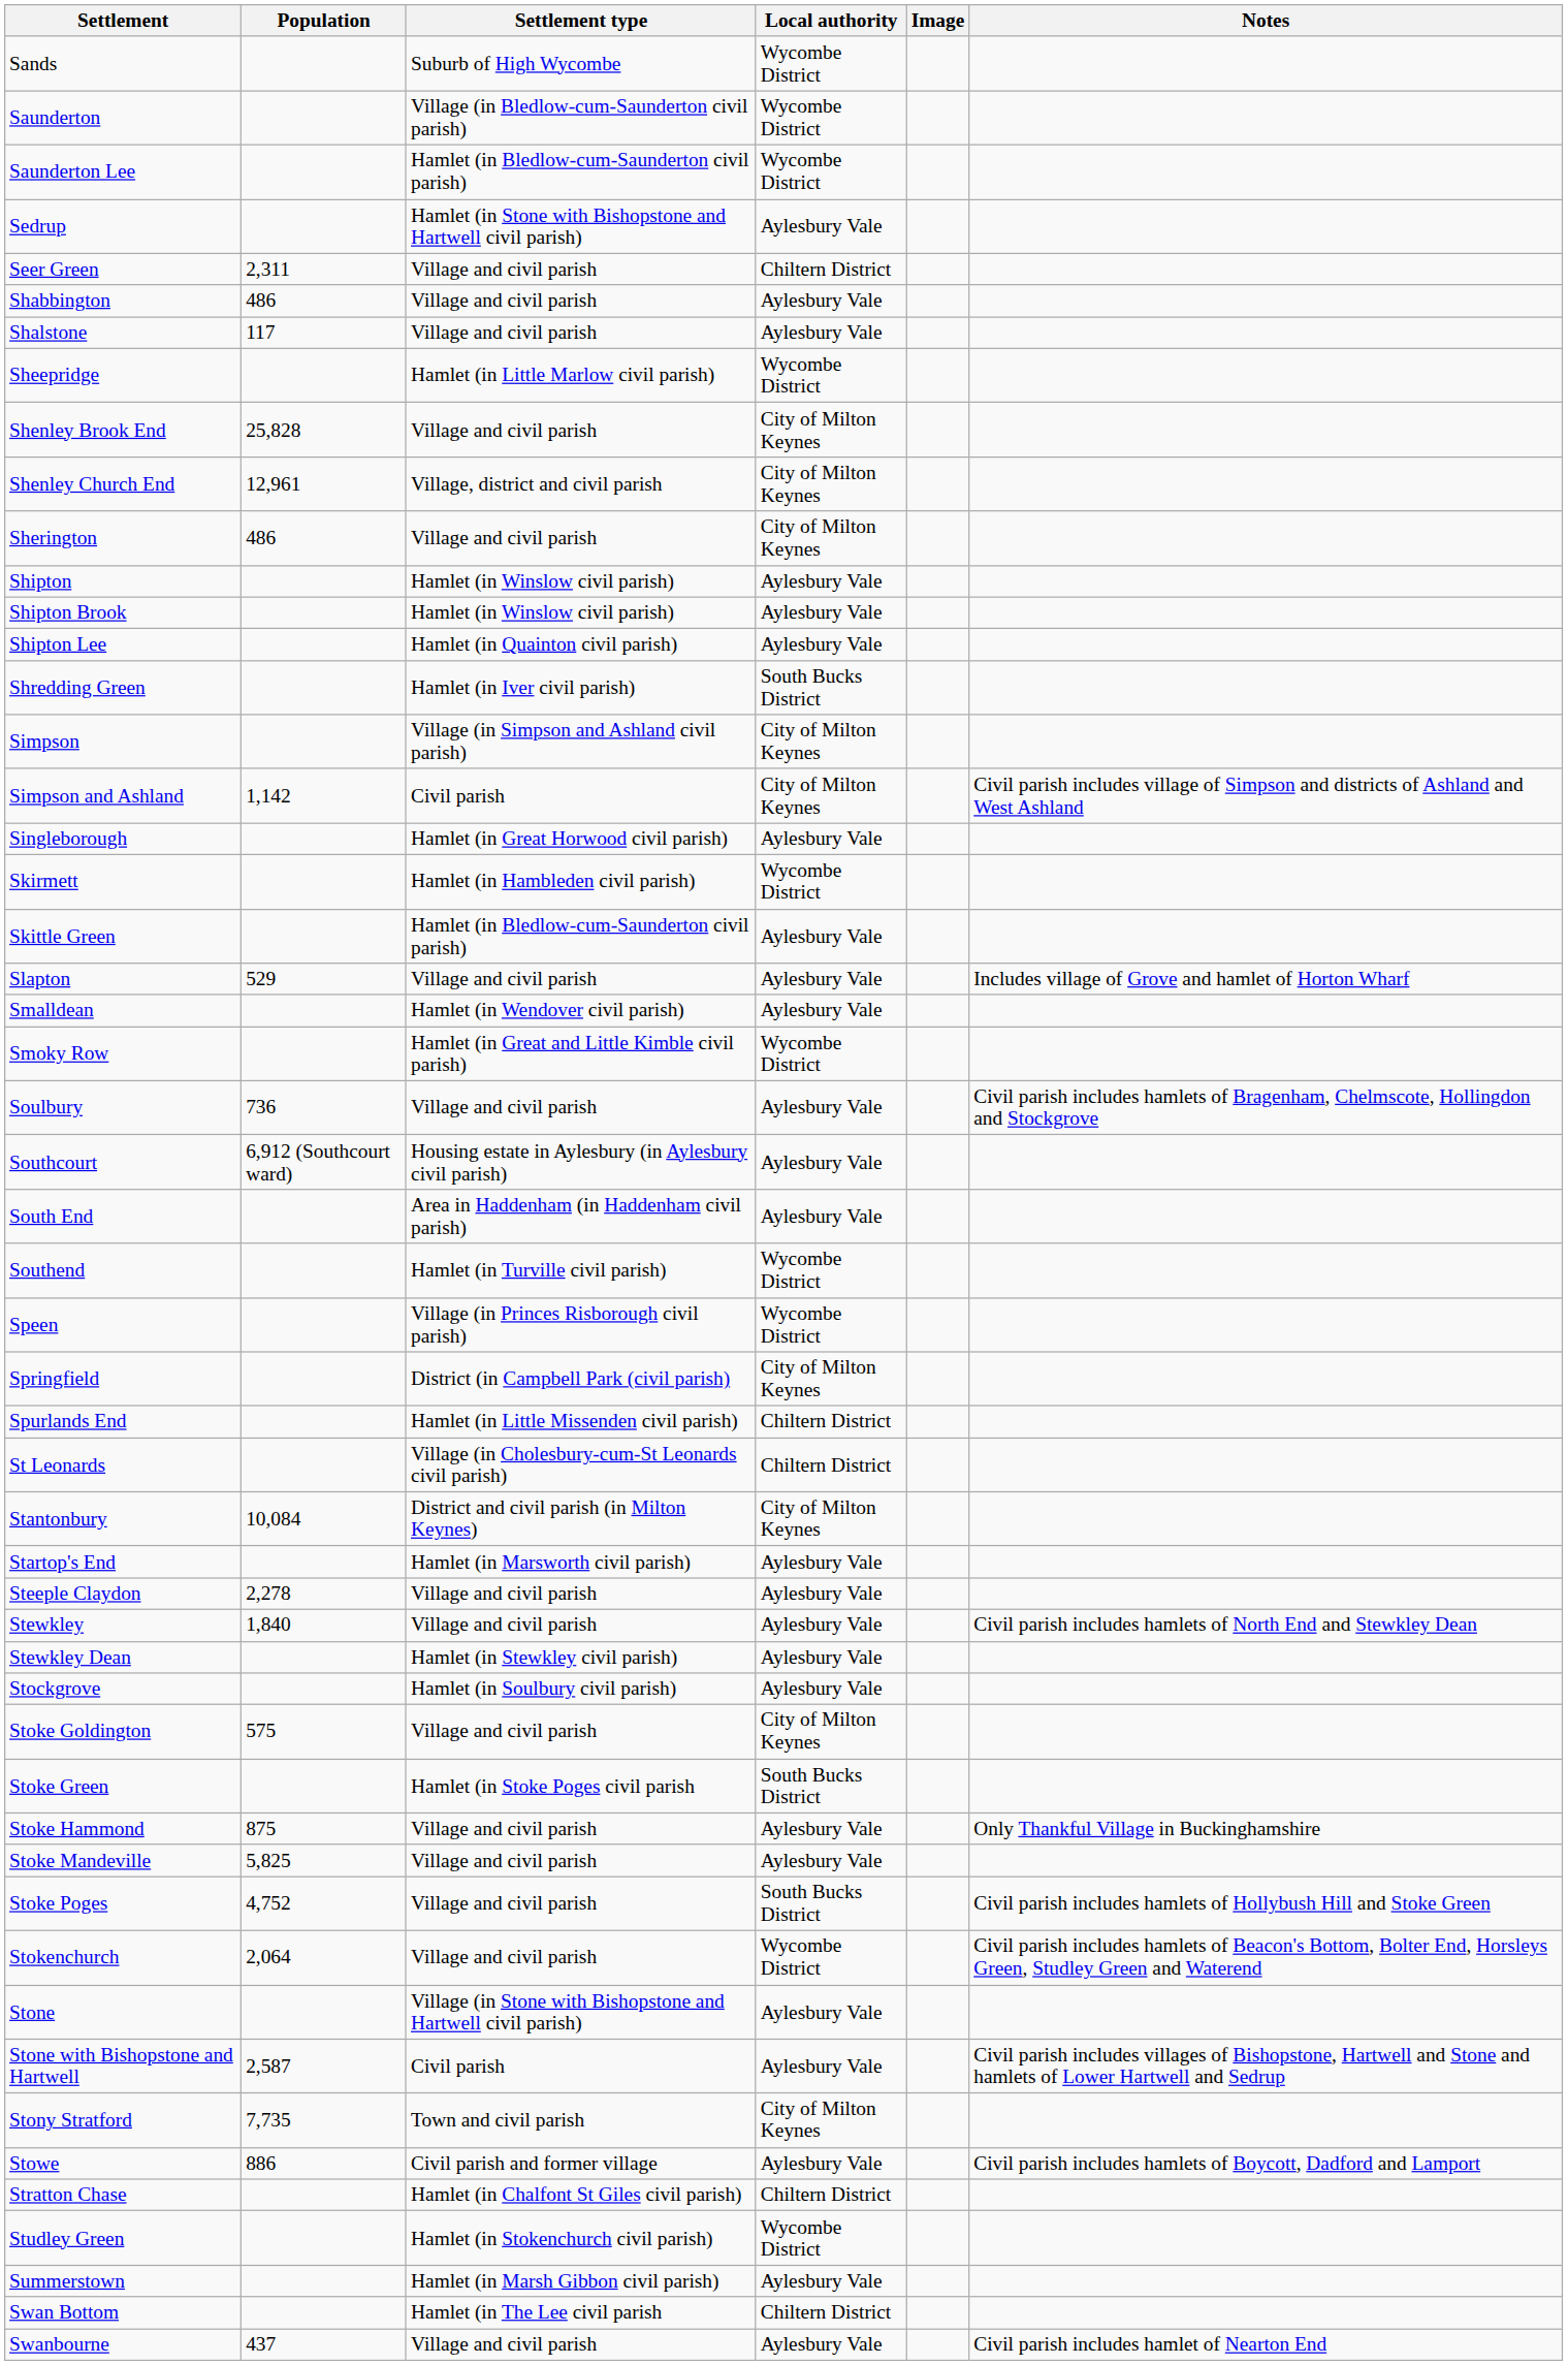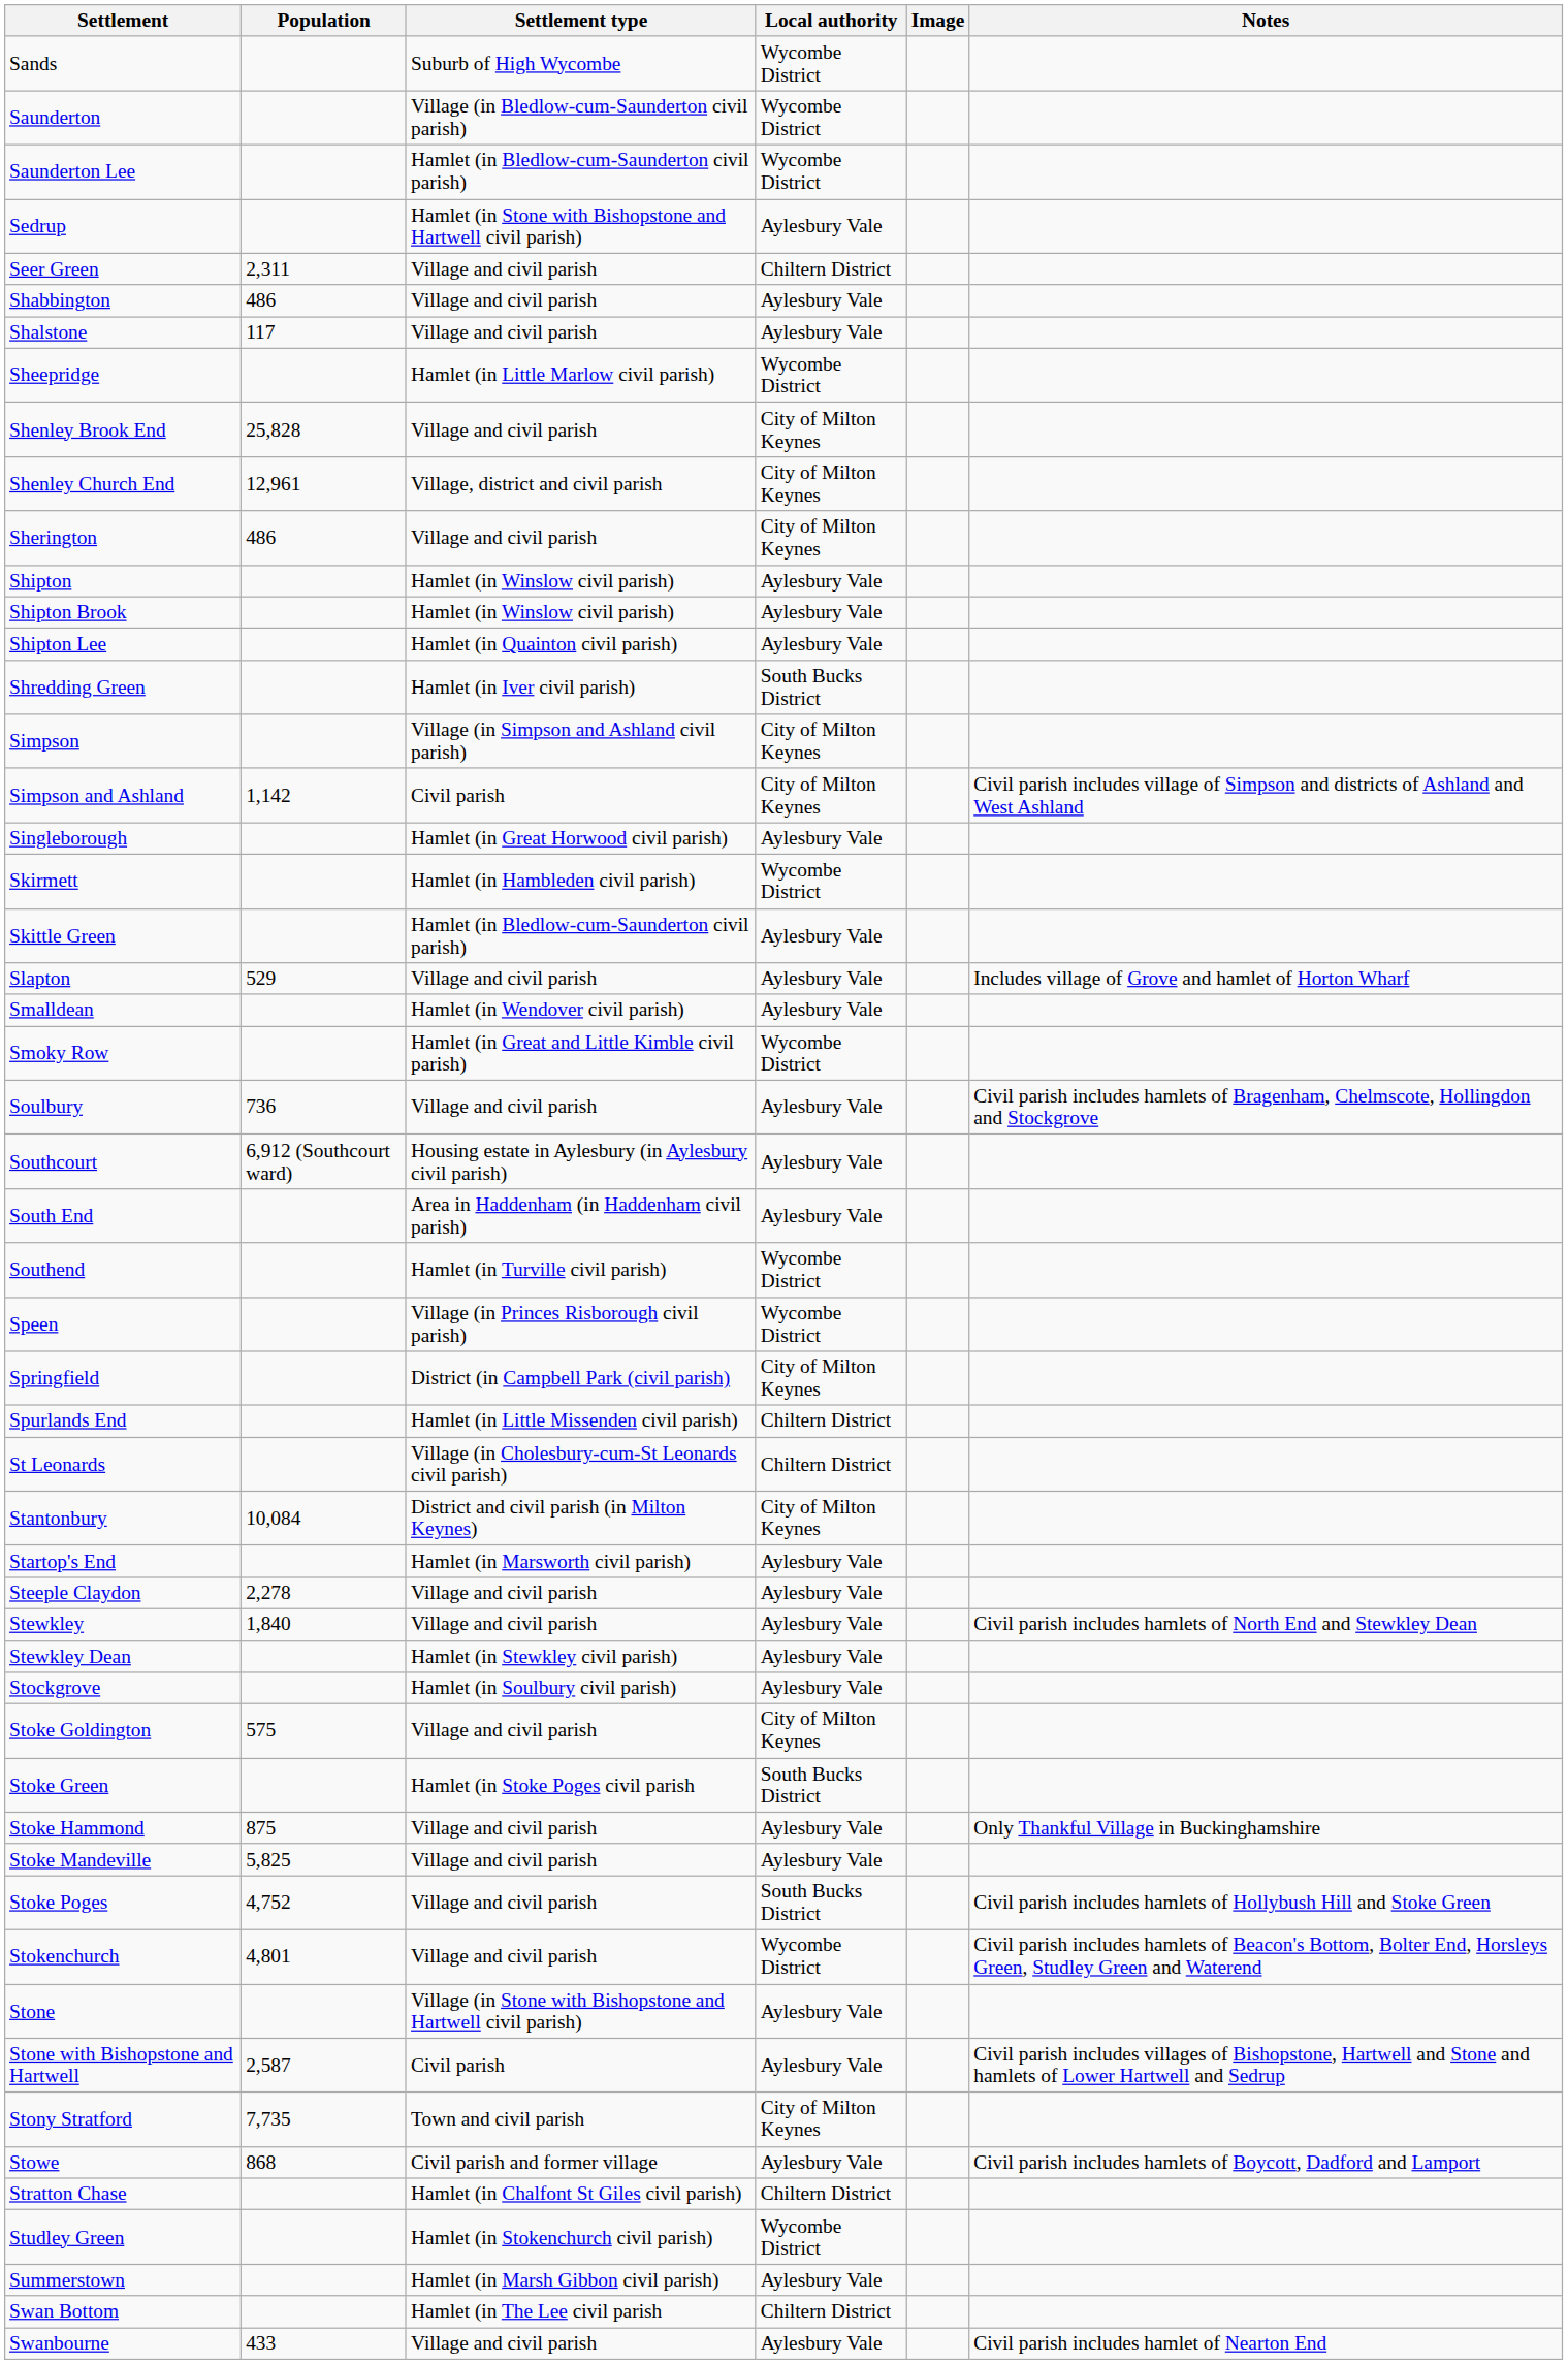 <table class="wikitable sortable">
 <tr>
 <th style="font-weight: bold;">Settlement</th>
 <th style="font-weight: bold;">Population</th>
 <th style="font-weight: bold;">Settlement type</th>
 <th style="font-weight: bold;">Local authority</th>
 <th style="font-weight: bold;">Image</th>
 <th style="font-weight: bold;">Notes</th>
 </tr>
 <tr>
 <td>Sands</td>
 <td></td>
 <td>Suburb of <a href='#'>High Wycombe</a></td>
 <td>Wycombe District</td>
 <td></td>
 <td></td>
 </tr>
 <tr>
 <td><a href='#'>Saunderton</a></td>
 <td></td>
 <td>Village (in <a href='#'>Bledlow-cum-Saunderton</a> civil parish)</td>
 <td>Wycombe District</td>
 <td></td>
 <td></td>
 </tr>
 <tr>
 <td><a href='#'>Saunderton Lee</a></td>
 <td></td>
 <td>Hamlet (in <a href='#'>Bledlow-cum-Saunderton</a> civil parish)</td>
 <td>Wycombe District</td>
 <td></td>
 <td></td>
 </tr>
 <tr>
 <td><a href='#'>Sedrup</a></td>
 <td></td>
 <td>Hamlet (in <a href='#'>Stone with Bishopstone and Hartwell</a> civil parish)</td>
 <td>Aylesbury Vale</td>
 <td></td>
 <td></td>
 </tr>
 <tr>
 <td><a href='#'>Seer Green</a></td>
 <td>2,311</td>
 <td>Village and civil parish</td>
 <td>Chiltern District</td>
 <td></td>
 <td></td>
 </tr>
 <tr>
 <td><a href='#'>Shabbington</a></td>
 <td>486</td>
 <td>Village and civil parish</td>
 <td>Aylesbury Vale</td>
 <td></td>
 <td></td>
 </tr>
 <tr>
 <td><a href='#'>Shalstone</a></td>
 <td>117</td>
 <td>Village and civil parish</td>
 <td>Aylesbury Vale</td>
 <td></td>
 <td></td>
 </tr>
 <tr>
 <td><a href='#'>Sheepridge</a></td>
 <td></td>
 <td>Hamlet (in <a href='#'>Little Marlow</a> civil parish)</td>
 <td>Wycombe District</td>
 <td></td>
 <td></td>
 </tr>
 <tr>
 <td><a href='#'>Shenley Brook End</a></td>
 <td>25,828</td>
 <td>Village and civil parish</td>
 <td>City of Milton Keynes</td>
 <td></td>
 <td></td>
 </tr>
 <tr>
 <td><a href='#'>Shenley Church End</a></td>
 <td>12,961</td>
 <td>Village, district and civil parish</td>
 <td>City of Milton Keynes</td>
 <td></td>
 <td></td>
 </tr>
 <tr>
 <td><a href='#'>Sherington</a></td>
 <td>486</td>
 <td>Village and civil parish</td>
 <td>City of Milton Keynes</td>
 <td></td>
 <td></td>
 </tr>
 <tr>
 <td><a href='#'>Shipton</a></td>
 <td></td>
 <td>Hamlet (in <a href='#'>Winslow</a> civil parish)</td>
 <td>Aylesbury Vale</td>
 <td></td>
 <td></td>
 </tr>
 <tr>
 <td><a href='#'>Shipton Brook</a></td>
 <td></td>
 <td>Hamlet (in <a href='#'>Winslow</a> civil parish)</td>
 <td>Aylesbury Vale</td>
 <td></td>
 <td></td>
 </tr>
 <tr>
 <td><a href='#'>Shipton Lee</a></td>
 <td></td>
 <td>Hamlet (in <a href='#'>Quainton</a> civil parish)</td>
 <td>Aylesbury Vale</td>
 <td></td>
 <td></td>
 </tr>
 <tr>
 <td><a href='#'>Shredding Green</a></td>
 <td></td>
 <td>Hamlet (in <a href='#'>Iver</a> civil parish)</td>
 <td>South Bucks District</td>
 <td></td>
 <td></td>
 </tr>
 <tr>
 <td><a href='#'>Simpson</a></td>
 <td></td>
 <td>Village (in <a href='#'>Simpson and Ashland</a> civil parish)</td>
 <td>City of Milton Keynes</td>
 <td></td>
 <td></td>
 </tr>
 <tr>
 <td><a href='#'>Simpson and Ashland</a></td>
 <td>1,142</td>
 <td>Civil parish</td>
 <td>City of Milton Keynes</td>
 <td></td>
 <td>Civil parish includes village of <a href='#'>Simpson</a> and districts of <a href='#'>Ashland</a> and <a href='#'>West Ashland</a></td>
 </tr>
 <tr>
 <td><a href='#'>Singleborough</a></td>
 <td></td>
 <td>Hamlet (in <a href='#'>Great Horwood</a> civil parish)</td>
 <td>Aylesbury Vale</td>
 <td></td>
 <td></td>
 </tr>
 <tr>
 <td><a href='#'>Skirmett</a></td>
 <td></td>
 <td>Hamlet (in <a href='#'>Hambleden</a> civil parish)</td>
 <td>Wycombe District</td>
 <td></td>
 <td></td>
 </tr>
 <tr>
 <td><a href='#'>Skittle Green</a></td>
 <td></td>
 <td>Hamlet (in <a href='#'>Bledlow-cum-Saunderton</a> civil parish)</td>
 <td>Aylesbury Vale</td>
 <td></td>
 <td></td>
 </tr>
 <tr>
 <td><a href='#'>Slapton</a></td>
 <td>529</td>
 <td>Village and civil parish</td>
 <td>Aylesbury Vale</td>
 <td></td>
 <td>Includes village of <a href='#'>Grove</a> and hamlet of <a href='#'>Horton Wharf</a></td>
 </tr>
 <tr>
 <td><a href='#'>Smalldean</a></td>
 <td></td>
 <td>Hamlet (in <a href='#'>Wendover</a> civil parish)</td>
 <td>Aylesbury Vale</td>
 <td></td>
 <td></td>
 </tr>
 <tr>
 <td><a href='#'>Smoky Row</a></td>
 <td></td>
 <td>Hamlet (in <a href='#'>Great and Little Kimble</a> civil parish)</td>
 <td>Wycombe District</td>
 <td></td>
 <td></td>
 </tr>
 <tr>
 <td><a href='#'>Soulbury</a></td>
 <td>736</td>
 <td>Village and civil parish</td>
 <td>Aylesbury Vale</td>
 <td></td>
 <td>Civil parish includes hamlets of <a href='#'>Bragenham</a>, <a href='#'>Chelmscote</a>, <a href='#'>Hollingdon</a> and <a href='#'>Stockgrove</a></td>
 </tr>
 <tr>
 <td><a href='#'>Southcourt</a></td>
 <td>6,912 (Southcourt ward)</td>
 <td>Housing estate in Aylesbury (in <a href='#'>Aylesbury</a> civil parish)</td>
 <td>Aylesbury Vale</td>
 <td></td>
 <td></td>
 </tr>
 <tr>
 <td><a href='#'>South End</a></td>
 <td></td>
 <td>Area in <a href='#'>Haddenham</a> (in <a href='#'>Haddenham</a> civil parish)</td>
 <td>Aylesbury Vale</td>
 <td></td>
 <td></td>
 </tr>
 <tr>
 <td><a href='#'>Southend</a></td>
 <td></td>
 <td>Hamlet (in <a href='#'>Turville</a> civil parish)</td>
 <td>Wycombe District</td>
 <td></td>
 <td></td>
 </tr>
 <tr>
 <td><a href='#'>Speen</a></td>
 <td></td>
 <td>Village (in <a href='#'>Princes Risborough</a> civil parish)</td>
 <td>Wycombe District</td>
 <td></td>
 <td></td>
 </tr>
 <tr>
 <td><a href='#'>Springfield</a></td>
 <td></td>
 <td>District (in <a href='#'>Campbell Park (civil parish)</a></td>
 <td>City of Milton Keynes</td>
 <td></td>
 <td></td>
 </tr>
 <tr>
 <td><a href='#'>Spurlands End</a></td>
 <td></td>
 <td>Hamlet (in <a href='#'>Little Missenden</a> civil parish)</td>
 <td>Chiltern District</td>
 <td></td>
 <td></td>
 </tr>
 <tr>
 <td><a href='#'>St Leonards</a></td>
 <td></td>
 <td>Village (in <a href='#'>Cholesbury-cum-St Leonards</a> civil parish)</td>
 <td>Chiltern District</td>
 <td></td>
 <td></td>
 </tr>
 <tr>
 <td><a href='#'>Stantonbury</a></td>
 <td>10,084</td>
 <td>District and civil parish (in <a href='#'>Milton Keynes</a>)</td>
 <td>City of Milton Keynes</td>
 <td></td>
 <td></td>
 </tr>
 <tr>
 <td><a href='#'>Startop's End</a></td>
 <td></td>
 <td>Hamlet (in <a href='#'>Marsworth</a> civil parish)</td>
 <td>Aylesbury Vale</td>
 <td></td>
 <td></td>
 </tr>
 <tr>
 <td><a href='#'>Steeple Claydon</a></td>
 <td>2,278</td>
 <td>Village and civil parish</td>
 <td>Aylesbury Vale</td>
 <td></td>
 <td></td>
 </tr>
 <tr>
 <td><a href='#'>Stewkley</a></td>
 <td>1,840</td>
 <td>Village and civil parish</td>
 <td>Aylesbury Vale</td>
 <td></td>
 <td>Civil parish includes hamlets of <a href='#'>North End</a> and <a href='#'>Stewkley Dean</a></td>
 </tr>
 <tr>
 <td><a href='#'>Stewkley Dean</a></td>
 <td></td>
 <td>Hamlet (in <a href='#'>Stewkley</a> civil parish)</td>
 <td>Aylesbury Vale</td>
 <td></td>
 <td></td>
 </tr>
 <tr>
 <td><a href='#'>Stockgrove</a></td>
 <td></td>
 <td>Hamlet (in <a href='#'>Soulbury</a> civil parish)</td>
 <td>Aylesbury Vale</td>
 <td></td>
 <td></td>
 </tr>
 <tr>
 <td><a href='#'>Stoke Goldington</a></td>
 <td>575</td>
 <td>Village and civil parish</td>
 <td>City of Milton Keynes</td>
 <td></td>
 <td></td>
 </tr>
 <tr>
 <td><a href='#'>Stoke Green</a></td>
 <td></td>
 <td>Hamlet (in <a href='#'>Stoke Poges</a> civil parish</td>
 <td>South Bucks District</td>
 <td></td>
 <td></td>
 </tr>
 <tr>
 <td><a href='#'>Stoke Hammond</a></td>
 <td>875</td>
 <td>Village and civil parish</td>
 <td>Aylesbury Vale</td>
 <td></td>
 <td>Only <a href='#'>Thankful Village</a> in Buckinghamshire</td>
 </tr>
 <tr>
 <td><a href='#'>Stoke Mandeville</a></td>
 <td>5,825</td>
 <td>Village and civil parish</td>
 <td>Aylesbury Vale</td>
 <td></td>
 <td></td>
 </tr>
 <tr>
 <td><a href='#'>Stoke Poges</a></td>
 <td>4,752</td>
 <td>Village and civil parish</td>
 <td>South Bucks District</td>
 <td></td>
 <td>Civil parish includes hamlets of <a href='#'>Hollybush Hill</a> and <a href='#'>Stoke Green</a></td>
 </tr>
 <tr>
 <td><a href='#'>Stokenchurch</a></td>
-<td>2,064</td>
+<td>4,801</td>
 <td>Village and civil parish</td>
 <td>Wycombe District</td>
 <td></td>
 <td>Civil parish includes hamlets of <a href='#'>Beacon's Bottom</a>, <a href='#'>Bolter End</a>, <a href='#'>Horsleys Green</a>, <a href='#'>Studley Green</a> and <a href='#'>Waterend</a></td>
 </tr>
 <tr>
 <td><a href='#'>Stone</a></td>
 <td></td>
 <td>Village (in <a href='#'>Stone with Bishopstone and Hartwell</a> civil parish)</td>
 <td>Aylesbury Vale</td>
 <td></td>
 <td></td>
 </tr>
 <tr>
 <td><a href='#'>Stone with Bishopstone and Hartwell</a></td>
 <td>2,587</td>
 <td>Civil parish</td>
 <td>Aylesbury Vale</td>
 <td></td>
 <td>Civil parish includes villages of <a href='#'>Bishopstone</a>, <a href='#'>Hartwell</a> and <a href='#'>Stone</a> and hamlets of <a href='#'>Lower Hartwell</a> and <a href='#'>Sedrup</a></td>
 </tr>
 <tr>
 <td><a href='#'>Stony Stratford</a></td>
 <td>7,735</td>
 <td>Town and civil parish</td>
 <td>City of Milton Keynes</td>
 <td></td>
 <td></td>
 </tr>
 <tr>
 <td><a href='#'>Stowe</a></td>
-<td>886</td>
+<td>868</td>
 <td>Civil parish and former village</td>
 <td>Aylesbury Vale</td>
 <td></td>
 <td>Civil parish includes hamlets of <a href='#'>Boycott</a>, <a href='#'>Dadford</a> and <a href='#'>Lamport</a></td>
 </tr>
 <tr>
 <td><a href='#'>Stratton Chase</a></td>
 <td></td>
 <td>Hamlet (in <a href='#'>Chalfont St Giles</a> civil parish)</td>
 <td>Chiltern District</td>
 <td></td>
 <td></td>
 </tr>
 <tr>
 <td><a href='#'>Studley Green</a></td>
 <td></td>
 <td>Hamlet (in <a href='#'>Stokenchurch</a> civil parish)</td>
 <td>Wycombe District</td>
 <td></td>
 <td></td>
 </tr>
 <tr>
 <td><a href='#'>Summerstown</a></td>
 <td></td>
 <td>Hamlet (in <a href='#'>Marsh Gibbon</a> civil parish)</td>
 <td>Aylesbury Vale</td>
 <td></td>
 <td></td>
 </tr>
 <tr>
 <td><a href='#'>Swan Bottom</a></td>
 <td></td>
 <td>Hamlet (in <a href='#'>The Lee</a> civil parish</td>
 <td>Chiltern District</td>
 <td></td>
 <td></td>
 </tr>
 <tr>
 <td><a href='#'>Swanbourne</a></td>
-<td>437</td>
+<td>433</td>
 <td>Village and civil parish</td>
 <td>Aylesbury Vale</td>
 <td></td>
 <td>Civil parish includes hamlet of <a href='#'>Nearton End</a></td>
 </tr>
 </table>
